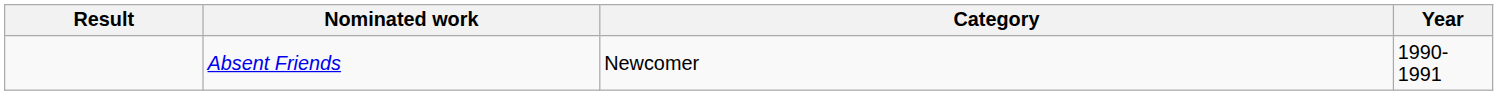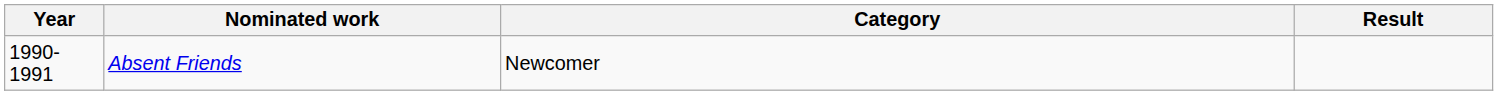 <table style="width:95%;" class="wikitable sortable">
 <tr>
-<th style="width:10%;">Result</th>
+<th style="width:5%;">Year</th>
 <th style="width:20%;">Nominated work</th>
 <th style="width:40%;">Category</th>
-<th style="width:5%;">Year</th>
+<th style="width:10%;">Result</th>
 </tr>
 <tr>
-<td></td>
+<td>1990-1991</td>
 <td><em><a href='#'>Absent Friends</a></em></td>
 <td>Newcomer</td>
-<td>1990-1991</td>
+<td></td>
 </tr>
 </table>
